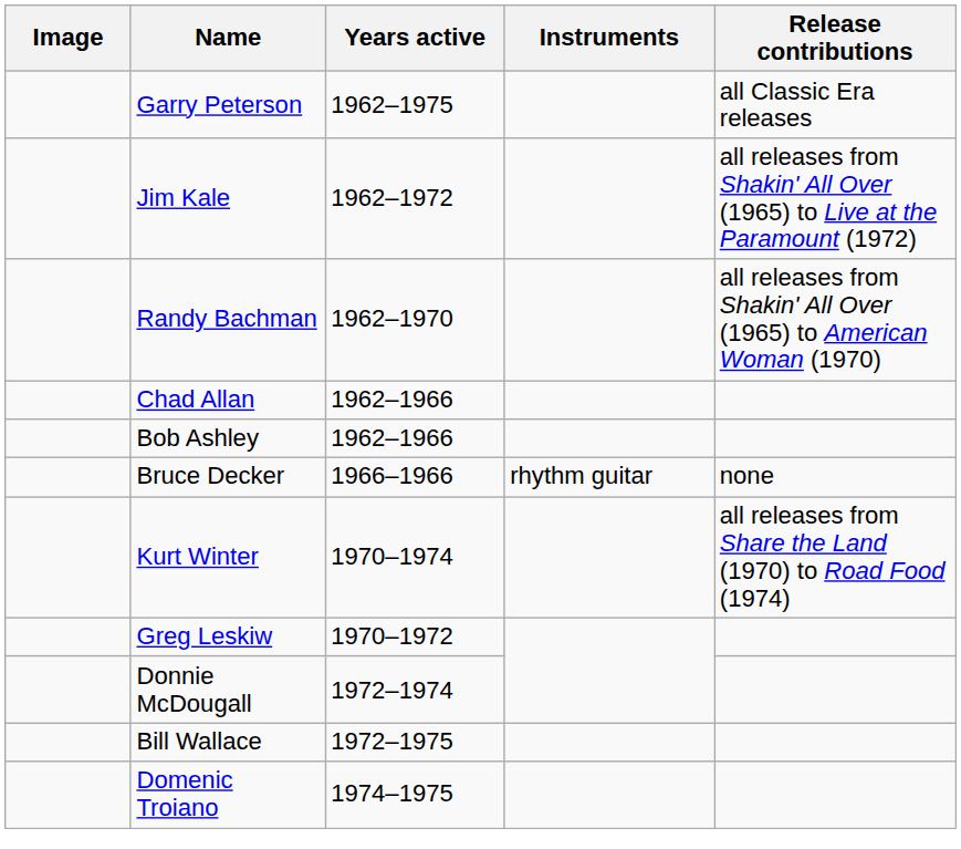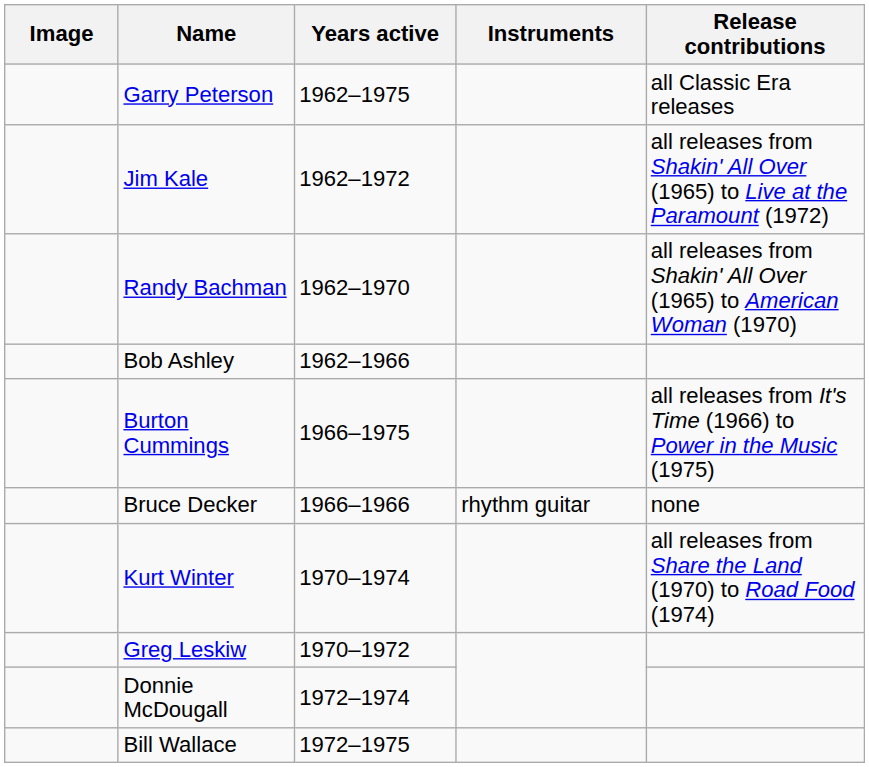 <table class="wikitable" width="100%" border="1">
 <tr>
 <th width="75">Image</th>
 <th width="120">Name</th>
 <th width="110">Years active</th>
 <th width="130">Instruments</th>
 <th>Release contributions</th>
 </tr>
 <tr>
 <td></td>
 <td><a href='#'>Garry Peterson</a></td>
 <td>1962–1975 </td>
 <td></td>
 <td>all Classic Era releases</td>
 </tr>
 <tr>
 <td></td>
 <td><a href='#'>Jim Kale</a></td>
 <td>1962–1972 </td>
 <td></td>
 <td>all releases from <em><a href='#'>Shakin' All Over</a></em> (1965) to <em><a href='#'>Live at the Paramount</a></em> (1972)</td>
 </tr>
 <tr>
 <td></td>
 <td><a href='#'>Randy Bachman</a></td>
 <td>1962–1970 </td>
 <td></td>
 <td>all releases from <em>Shakin' All Over</em> (1965) to <em><a href='#'>American Woman</a></em> (1970)</td>
 </tr>
 <tr>
 <td></td>
-<td><a href='#'>Chad Allan</a></td>
-<td>1962–1966 </td>
+<td>Bob Ashley</td>
+<td>1962–1966</td>
 <td></td>
 <td></td>
 </tr>
 <tr>
 <td></td>
-<td>Bob Ashley</td>
-<td>1962–1966</td>
+<td><a href='#'>Burton Cummings</a></td>
+<td>1966–1975 </td>
 <td></td>
-<td></td>
+<td>all releases from <em>It's Time</em> (1966) to <em><a href='#'>Power in the Music</a></em> (1975)</td>
 </tr>
 <tr>
 <td></td>
 <td>Bruce Decker</td>
 <td>1966–1966 </td>
 <td>rhythm guitar</td>
 <td>none</td>
 </tr>
 <tr>
 <td></td>
 <td><a href='#'>Kurt Winter</a></td>
 <td>1970–1974 </td>
 <td></td>
 <td>all releases from <em><a href='#'>Share the Land</a></em> (1970) to <em><a href='#'>Road Food</a></em> (1974)</td>
 </tr>
 <tr>
 <td></td>
 <td><a href='#'>Greg Leskiw</a></td>
 <td>1970–1972</td>
 <td rowspan="2"></td>
 <td></td>
 </tr>
 <tr>
 <td></td>
 <td>Donnie McDougall</td>
 <td>1972–1974</td>
 <td></td>
 </tr>
 <tr>
 <td></td>
 <td>Bill Wallace</td>
 <td>1972–1975</td>
 <td></td>
 <td></td>
 </tr>
-<tr>
-<td></td>
-<td><a href='#'>Domenic Troiano</a></td>
-<td>1974–1975 </td>
-<td></td>
-<td></td>
-</tr>
 </table>
